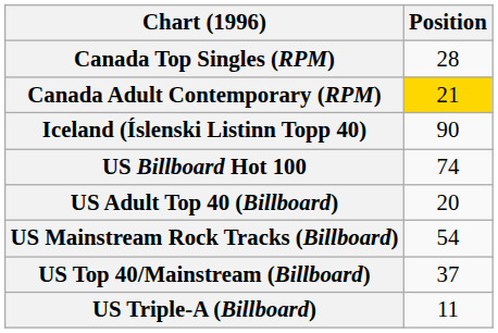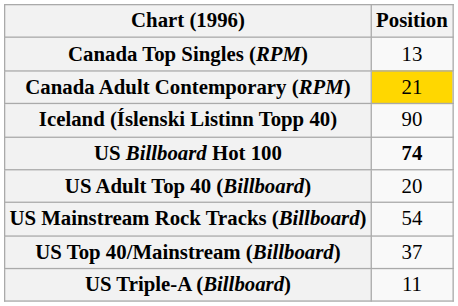 <table class="wikitable sortable plainrowheaders">
 <tr>
 <th>Chart (1996)</th>
 <th>Position</th>
 </tr>
 <tr>
 <th scope="row">Canada Top Singles (<em>RPM</em>)</th>
-<td align="center">28</td>
+<td align="center">13</td>
 </tr>
 <tr>
 <th scope="row">Canada Adult Contemporary (<em>RPM</em>)</th>
 <td align="center" style="background: gold;">21</td>
 </tr>
 <tr>
 <th scope="row">Iceland (Íslenski Listinn Topp 40)</th>
 <td align="center">90</td>
 </tr>
 <tr>
 <th scope="row">US <em>Billboard</em> Hot 100</th>
-<td align="center">74</td>
+<td align="center"><strong>74</strong></td>
 </tr>
 <tr>
 <th scope="row">US Adult Top 40 (<em>Billboard</em>)</th>
 <td align="center">20</td>
 </tr>
 <tr>
 <th scope="row">US Mainstream Rock Tracks (<em>Billboard</em>)</th>
 <td align="center">54</td>
 </tr>
 <tr>
 <th scope="row">US Top 40/Mainstream (<em>Billboard</em>)</th>
 <td align="center">37</td>
 </tr>
 <tr>
 <th scope="row">US Triple-A (<em>Billboard</em>)</th>
 <td align="center">11</td>
 </tr>
 </table>
